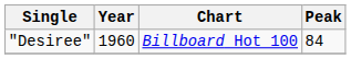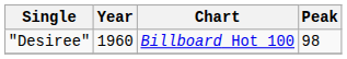 <table class="wikitable">
 <tr>
 <th align="left">Single</th>
 <th align="left">Year</th>
 <th align="left">Chart</th>
 <th align="left">Peak</th>
 </tr>
 <tr>
 <td align="left">"Desiree"</td>
 <td align="left">1960</td>
 <td align="left"><a href='#'><em>Billboard</em> Hot 100</a></td>
-<td align="left">84</td>
+<td align="left">98</td>
 </tr>
 <tr>
 </tr>
 </table>
